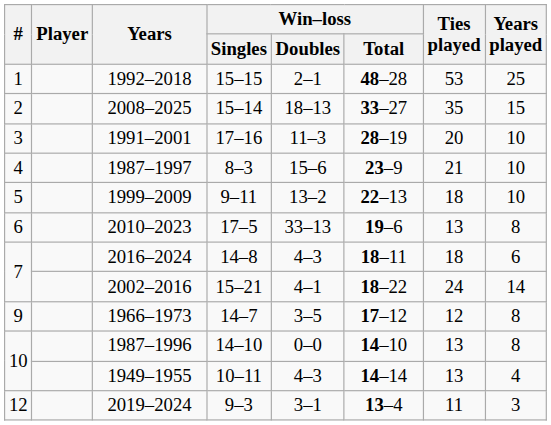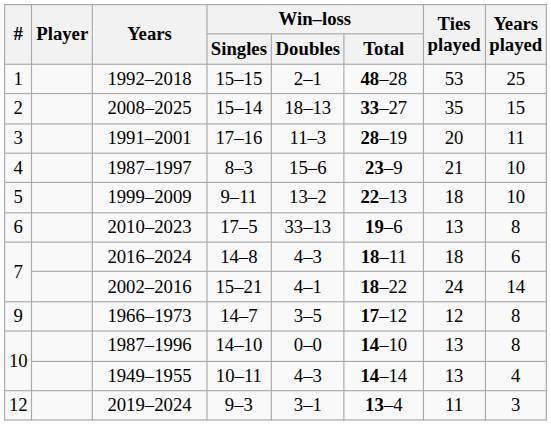 <table class="wikitable sortable nowrap" style=text-align:center>
 <tr>
 <th rowspan=2>#</th>
 <th rowspan=2>Player</th>
 <th rowspan=2 width=90>Years</th>
 <th colspan=3>Win–loss</th>
 <th rowspan=2>Ties<br>played</th>
 <th rowspan=2>Years<br>played</th>
 </tr>
 <tr>
 <th>Singles</th>
 <th>Doubles</th>
 <th width=60>Total</th>
 </tr>
 <tr>
 <td>1</td>
 <td style="text-align:left;"></td>
 <td>1992–2018</td>
 <td>15–15</td>
 <td>2–1</td>
 <td><strong>48</strong>–28</td>
 <td>53</td>
 <td>25</td>
 </tr>
 <tr>
 <td>2</td>
 <td style="text-align:left;"><strong></strong></td>
 <td>2008–2025</td>
 <td>15–14</td>
 <td>18–13</td>
 <td><strong>33</strong>–27</td>
 <td>35</td>
 <td>15</td>
 </tr>
 <tr>
 <td>3</td>
 <td style="text-align:left;"></td>
 <td>1991–2001</td>
 <td>17–16</td>
 <td>11–3</td>
 <td><strong>28</strong>–19</td>
 <td>20</td>
-<td>10</td>
+<td>11</td>
 </tr>
 <tr>
 <td>4</td>
 <td style="text-align:left;"></td>
 <td>1987–1997</td>
 <td>8–3</td>
 <td>15–6</td>
 <td><strong>23</strong>–9</td>
 <td>21</td>
 <td>10</td>
 </tr>
 <tr>
 <td>5</td>
 <td style="text-align:left;"></td>
 <td>1999–2009</td>
 <td>9–11</td>
 <td>13–2</td>
 <td><strong>22</strong>–13</td>
 <td>18</td>
 <td>10</td>
 </tr>
 <tr>
 <td>6</td>
 <td style="text-align:left;"><strong></strong></td>
 <td>2010–2023</td>
 <td>17–5</td>
 <td>33–13</td>
 <td><strong>19</strong>–6</td>
 <td>13</td>
 <td>8</td>
 </tr>
 <tr>
 <td rowspan="2">7</td>
 <td style="text-align:left;"><strong></strong></td>
 <td>2016–2024</td>
 <td>14–8</td>
 <td>4–3</td>
 <td><strong>18</strong>–11</td>
 <td>18</td>
 <td>6</td>
 </tr>
 <tr>
 <td style="text-align:left;"></td>
 <td>2002–2016</td>
 <td>15–21</td>
 <td>4–1</td>
 <td><strong>18</strong>–22</td>
 <td>24</td>
 <td>14</td>
 </tr>
 <tr>
 <td>9</td>
 <td style="text-align:left;"></td>
 <td>1966–1973</td>
 <td>14–7</td>
 <td>3–5</td>
 <td><strong>17</strong>–12</td>
 <td>12</td>
 <td>8</td>
 </tr>
 <tr>
 <td rowspan="2">10</td>
 <td style="text-align:left;"></td>
 <td>1987–1996</td>
 <td>14–10</td>
 <td>0–0</td>
 <td><strong>14</strong>–10</td>
 <td>13</td>
 <td>8</td>
 </tr>
 <tr>
 <td style="text-align:left;"></td>
 <td>1949–1955</td>
 <td>10–11</td>
 <td>4–3</td>
 <td><strong>14</strong>–14</td>
 <td>13</td>
 <td>4</td>
 </tr>
 <tr>
 <td>12</td>
 <td align=left><strong></strong></td>
 <td>2019–2024</td>
 <td>9–3</td>
 <td>3–1</td>
 <td><strong>13</strong>–4</td>
 <td>11</td>
 <td>3</td>
 </tr>
 </table>
